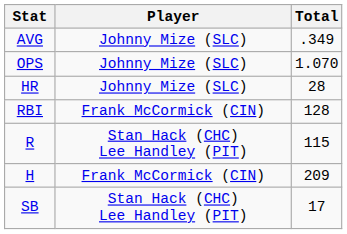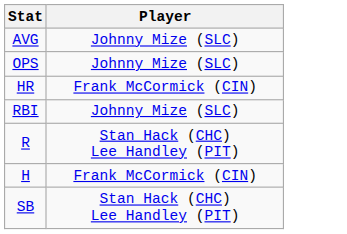 <table class="wikitable" style="text-align:center;">
 <tr>
 <th style="width:15%;">Stat</th>
 <th>Player</th>
-<th style="width:15%;">Total</th>
 </tr>
 <tr>
 <td><a href='#'>AVG</a></td>
 <td><a href='#'>Johnny Mize</a> (<a href='#'>SLC</a>)</td>
-<td>.349</td>
 </tr>
 <tr>
 <td><a href='#'>OPS</a></td>
 <td><a href='#'>Johnny Mize</a> (<a href='#'>SLC</a>)</td>
-<td>1.070</td>
 </tr>
 <tr>
 <td><a href='#'>HR</a></td>
-<td><a href='#'>Johnny Mize</a> (<a href='#'>SLC</a>)</td>
-<td>28</td>
+<td><a href='#'>Frank McCormick</a> (<a href='#'>CIN</a>)</td>
 </tr>
 <tr>
 <td><a href='#'>RBI</a></td>
-<td><a href='#'>Frank McCormick</a> (<a href='#'>CIN</a>)</td>
-<td>128</td>
+<td><a href='#'>Johnny Mize</a> (<a href='#'>SLC</a>)</td>
 </tr>
 <tr>
 <td><a href='#'>R</a></td>
 <td><a href='#'>Stan Hack</a> (<a href='#'>CHC</a>)<br><a href='#'>Lee Handley</a> (<a href='#'>PIT</a>)</td>
-<td>115</td>
 </tr>
 <tr>
 <td><a href='#'>H</a></td>
 <td><a href='#'>Frank McCormick</a> (<a href='#'>CIN</a>)</td>
-<td>209</td>
 </tr>
 <tr>
 <td><a href='#'>SB</a></td>
 <td><a href='#'>Stan Hack</a> (<a href='#'>CHC</a>)<br><a href='#'>Lee Handley</a> (<a href='#'>PIT</a>)</td>
-<td>17</td>
 </tr>
 </table>
